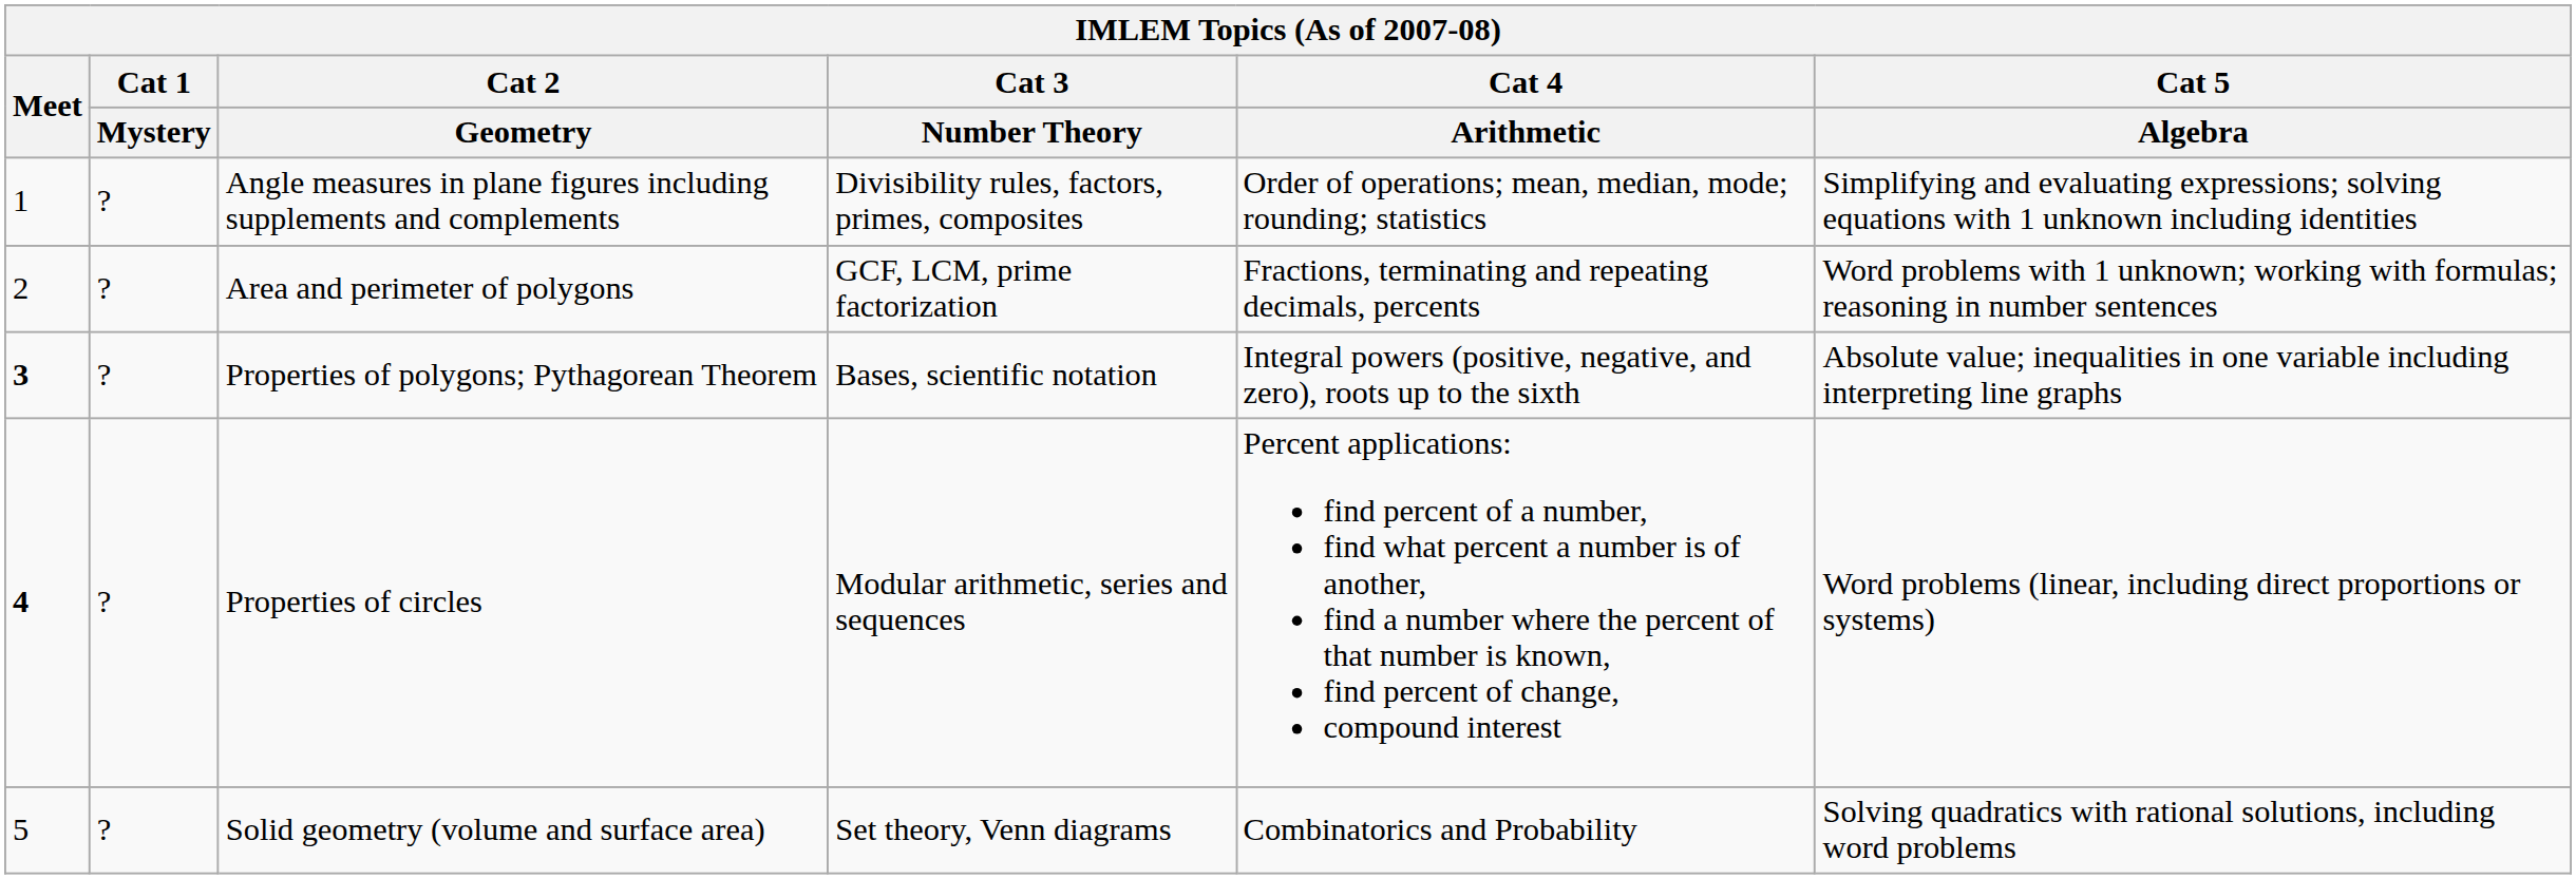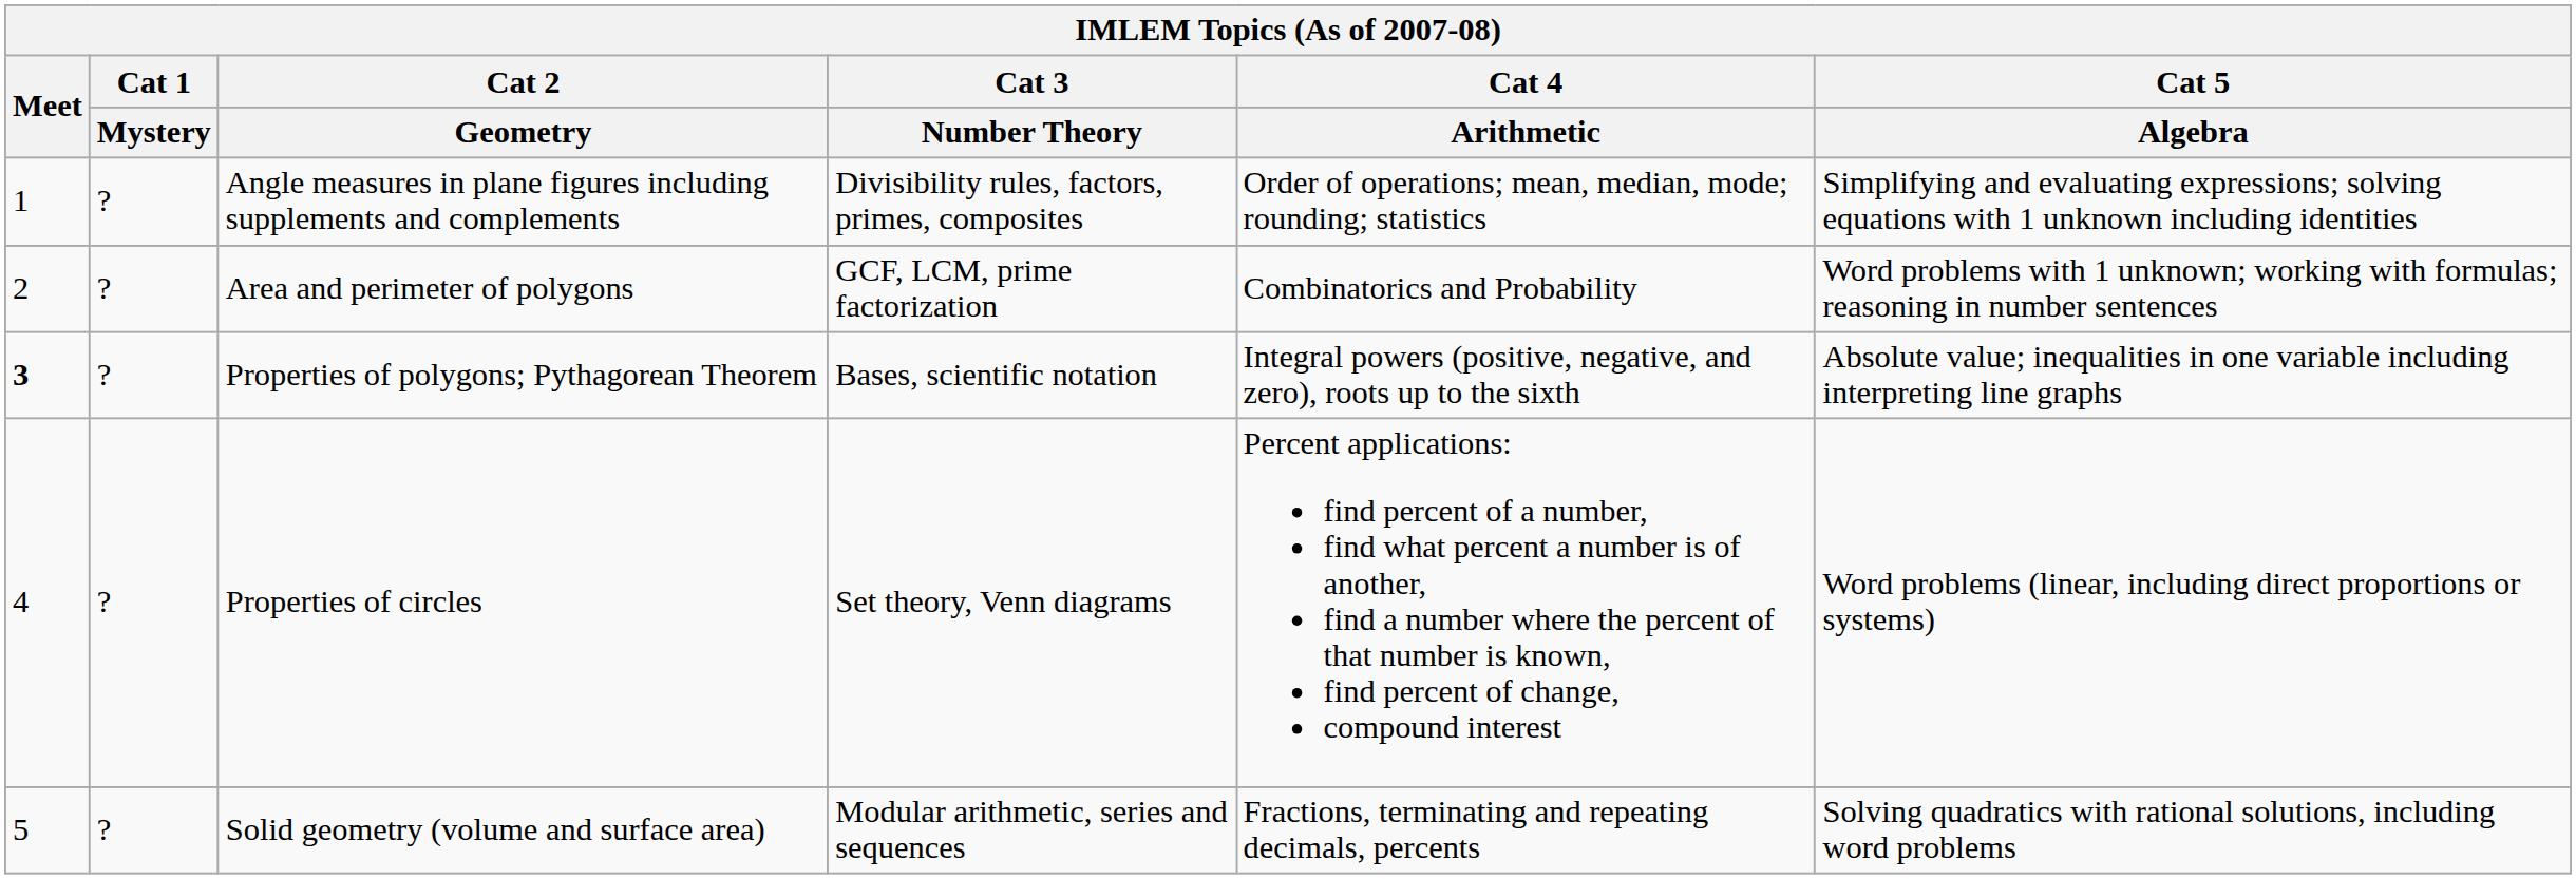 <table class="wikitable" style=width:80em>
 <tr>
 <th colspan=6><span>IMLEM Topics (As of 2007-08)</span></th>
 </tr>
 <tr>
 <th rowspan=2>Meet</th>
 <th>Cat 1</th>
 <th>Cat 2</th>
 <th>Cat 3</th>
 <th>Cat 4</th>
 <th>Cat 5</th>
 </tr>
 <tr>
 <th>Mystery</th>
 <th>Geometry</th>
 <th>Number Theory</th>
 <th>Arithmetic</th>
 <th>Algebra</th>
 </tr>
 <tr>
 <td>1</td>
 <td>?</td>
 <td>Angle measures in plane figures including supplements and complements</td>
 <td>Divisibility rules, factors, primes, composites</td>
 <td>Order of operations; mean, median, mode; rounding; statistics</td>
 <td>Simplifying and evaluating expressions; solving equations with 1 unknown including identities</td>
 </tr>
 <tr>
 <td>2</td>
 <td>?</td>
 <td>Area and perimeter of polygons</td>
 <td>GCF, LCM, prime factorization</td>
-<td>Fractions, terminating and repeating decimals, percents</td>
+<td>Combinatorics and Probability</td>
 <td>Word problems with 1 unknown; working with formulas; reasoning in number sentences</td>
 </tr>
 <tr>
 <td><strong>3</strong></td>
 <td>?</td>
 <td>Properties of polygons; Pythagorean Theorem</td>
 <td>Bases, scientific notation</td>
 <td>Integral powers (positive, negative, and zero), roots up to the sixth</td>
 <td>Absolute value; inequalities in one variable including interpreting line graphs</td>
 </tr>
 <tr>
-<td><strong>4</strong></td>
+<td>4</td>
 <td>?</td>
 <td>Properties of circles</td>
-<td>Modular arithmetic, series and sequences</td>
+<td>Set theory, Venn diagrams</td>
 <td>Percent applications:<br><ul><li>find percent of a number,</li><li>find what percent a number is of another,</li><li>find a number where the percent of that number is known,</li><li>find percent of change,</li><li>compound interest</li></ul></td>
 <td>Word problems (linear, including direct proportions or systems)</td>
 </tr>
 <tr>
 <td>5</td>
 <td>?</td>
 <td>Solid geometry (volume and surface area)</td>
-<td>Set theory, Venn diagrams</td>
-<td>Combinatorics and Probability</td>
+<td>Modular arithmetic, series and sequences</td>
+<td>Fractions, terminating and repeating decimals, percents</td>
 <td>Solving quadratics with rational solutions, including word problems</td>
 </tr>
 </table>
